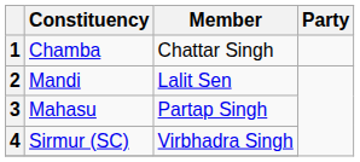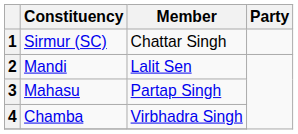 <table class="wikitable sortable">
 <tr>
 <th></th>
 <th>Constituency</th>
 <th>Member</th>
 <th colspan=2>Party</th>
 </tr>
 <tr>
 <th>1</th>
-<td><a href='#'>Chamba</a></td>
+<td><a href='#'>Sirmur (SC)</a></td>
 <td>Chattar Singh</td>
 <td></td>
 </tr>
 <tr>
 <th>2</th>
 <td><a href='#'>Mandi</a></td>
 <td><a href='#'>Lalit Sen</a></td>
 </tr>
 <tr>
 <th>3</th>
 <td><a href='#'>Mahasu</a></td>
 <td><a href='#'>Partap Singh</a></td>
 </tr>
 <tr>
 <th>4</th>
-<td><a href='#'>Sirmur (SC)</a></td>
+<td><a href='#'>Chamba</a></td>
 <td><a href='#'>Virbhadra Singh</a></td>
 </tr>
 <tr>
 </tr>
 </table>
